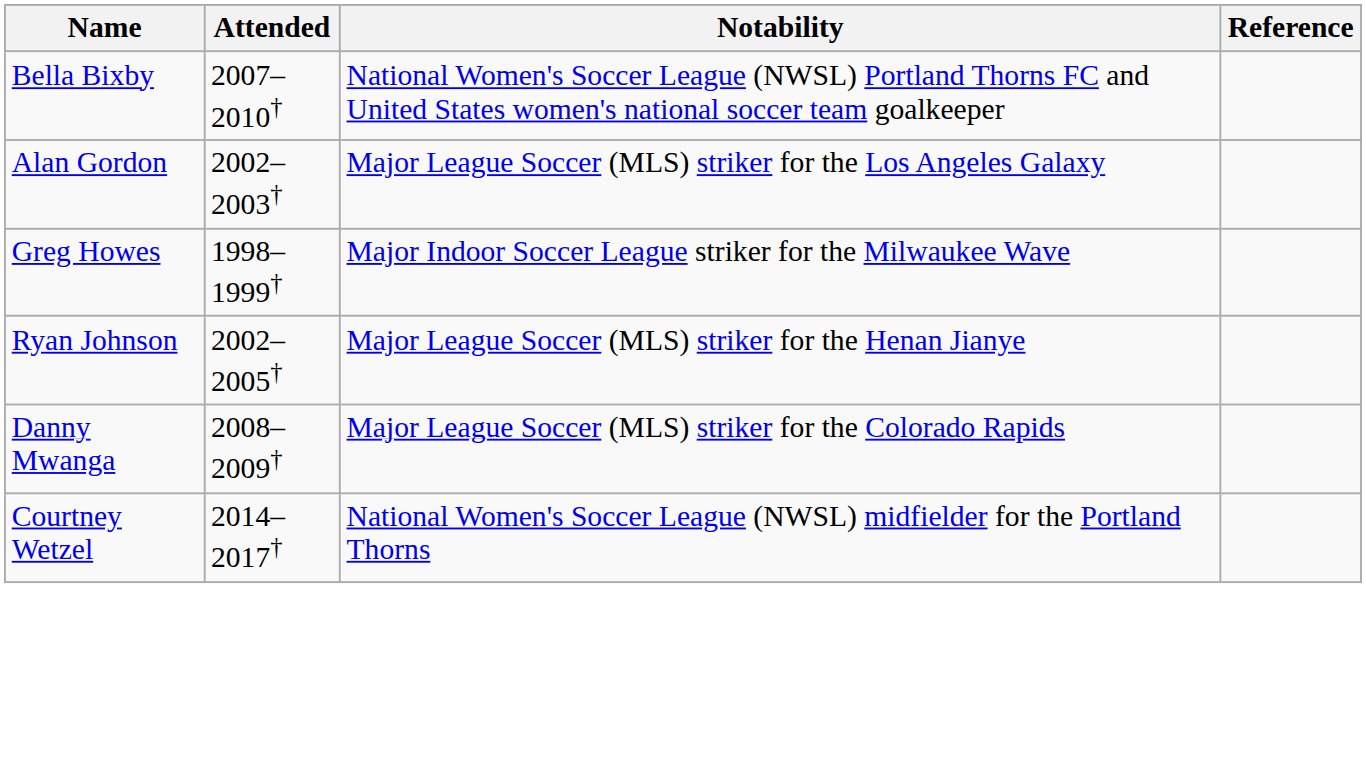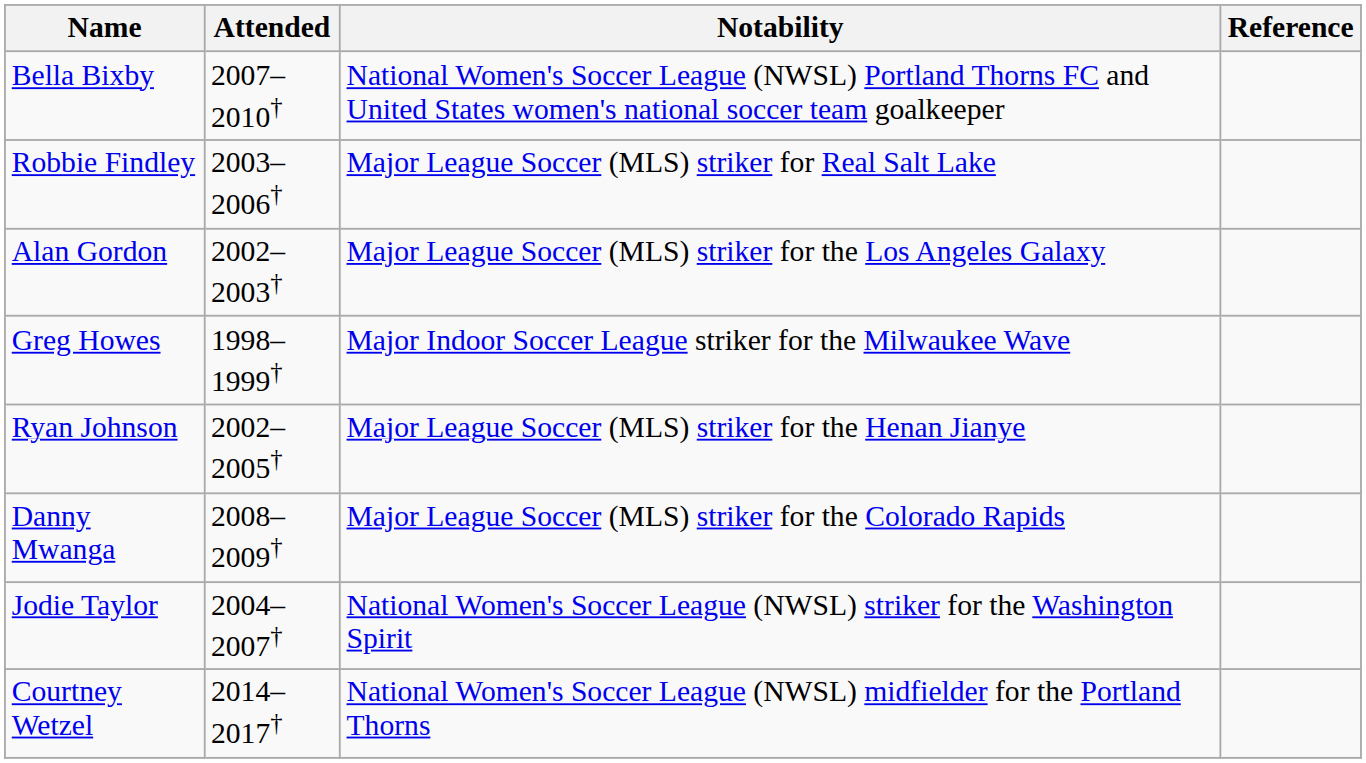 <table class="wikitable sortable" style="width:83%">
 <tr>
 <th width="*">Name</th>
 <th width="10%">Attended</th>
 <th width="65%">Notability</th>
 <th width="*">Reference</th>
 </tr>
 <tr valign="top">
 <td><a href='#'>Bella Bixby</a></td>
 <td>2007–2010<sup>†</sup></td>
 <td><a href='#'>National Women's Soccer League</a> (NWSL) <a href='#'>Portland Thorns FC</a> and <a href='#'>United States women's national soccer team</a> goalkeeper</td>
+<td></td>
+</tr>
+<tr valign="top">
+<td><a href='#'>Robbie Findley</a></td>
+<td>2003–2006<sup>†</sup></td>
+<td><a href='#'>Major League Soccer</a> (MLS) <a href='#'>striker</a> for <a href='#'>Real Salt Lake</a></td>
 <td></td>
 </tr>
 <tr valign="top">
 <td><a href='#'>Alan Gordon</a></td>
 <td>2002–2003<sup>†</sup></td>
 <td><a href='#'>Major League Soccer</a> (MLS) <a href='#'>striker</a> for the <a href='#'>Los Angeles Galaxy</a></td>
 <td></td>
 </tr>
 <tr valign="top">
 <td><a href='#'>Greg Howes</a></td>
 <td>1998–1999<sup>†</sup></td>
 <td><a href='#'>Major Indoor Soccer League</a> striker for the <a href='#'>Milwaukee Wave</a></td>
 <td></td>
 </tr>
 <tr valign="top">
 <td><a href='#'>Ryan Johnson</a></td>
 <td>2002–2005<sup>†</sup></td>
 <td><a href='#'>Major League Soccer</a> (MLS) <a href='#'>striker</a> for the <a href='#'>Henan Jianye</a></td>
 <td></td>
 </tr>
 <tr valign="top">
 <td><a href='#'>Danny Mwanga</a></td>
 <td>2008–2009<sup>†</sup></td>
 <td><a href='#'>Major League Soccer</a> (MLS) <a href='#'>striker</a> for the <a href='#'>Colorado Rapids</a></td>
 <td></td>
 </tr>
 <tr valign="top">
+<td><a href='#'>Jodie Taylor</a></td>
+<td>2004–2007<sup>†</sup></td>
+<td><a href='#'>National Women's Soccer League</a> (NWSL) <a href='#'>striker</a> for the <a href='#'>Washington Spirit</a></td>
+<td></td>
+</tr>
+<tr valign="top">
 <td><a href='#'>Courtney Wetzel</a></td>
 <td>2014–2017<sup>†</sup></td>
 <td><a href='#'>National Women's Soccer League</a> (NWSL) <a href='#'>midfielder</a> for the <a href='#'>Portland Thorns</a></td>
 <td></td>
 </tr>
 </table>
